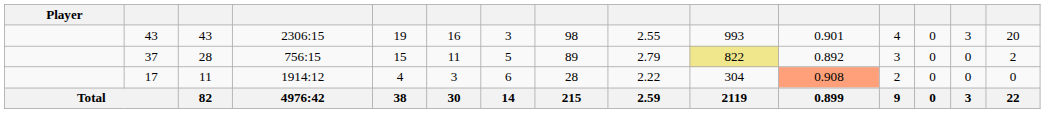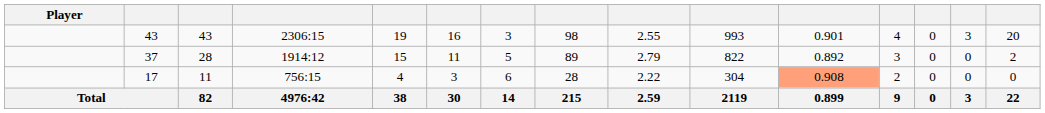 <table class="wikitable sortable" style="width:100%; text-align:center;">
 <tr>
 <th>Player</th>
 <th></th>
 <th></th>
 <th></th>
 <th></th>
 <th></th>
 <th></th>
 <th></th>
 <th></th>
 <th></th>
 <th></th>
 <th></th>
 <th></th>
 <th></th>
 <th></th>
 </tr>
 <tr>
 <td></td>
 <td>43</td>
 <td>43</td>
 <td>2306:15</td>
 <td>19</td>
 <td>16</td>
 <td>3</td>
 <td>98</td>
 <td>2.55</td>
 <td>993</td>
 <td>0.901</td>
 <td>4</td>
 <td>0</td>
 <td>3</td>
 <td>20</td>
 </tr>
 <tr>
 <td></td>
 <td>37</td>
 <td>28</td>
-<td>756:15</td>
+<td>1914:12</td>
 <td>15</td>
 <td>11</td>
 <td>5</td>
 <td>89</td>
 <td>2.79</td>
-<td style="background: khaki;">822</td>
+<td>822</td>
 <td>0.892</td>
 <td>3</td>
 <td>0</td>
 <td>0</td>
 <td>2</td>
 </tr>
 <tr>
 <td></td>
 <td>17</td>
 <td>11</td>
-<td>1914:12</td>
+<td>756:15</td>
 <td>4</td>
 <td>3</td>
 <td>6</td>
 <td>28</td>
 <td>2.22</td>
 <td>304</td>
 <td style="background: lightsalmon;">0.908</td>
 <td>2</td>
 <td>0</td>
 <td>0</td>
 <td>0</td>
 </tr>
 <tr class="sortbottom">
 <th colspan=2>Total</th>
 <th>82</th>
 <th>4976:42</th>
 <th>38</th>
 <th>30</th>
 <th>14</th>
 <th>215</th>
 <th>2.59</th>
 <th>2119</th>
 <th>0.899</th>
 <th>9</th>
 <th>0</th>
 <th>3</th>
 <th>22</th>
 </tr>
 </table>
